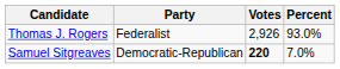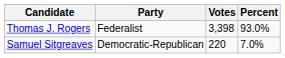 <table class=wikitable>
 <tr>
 <th>Candidate</th>
 <th>Party</th>
 <th>Votes</th>
 <th>Percent</th>
 </tr>
 <tr>
 <td><a href='#'>Thomas J. Rogers</a></td>
 <td>Federalist</td>
-<td>2,926</td>
+<td>3,398</td>
 <td>93.0%</td>
 </tr>
 <tr>
 <td><a href='#'>Samuel Sitgreaves</a></td>
 <td>Democratic-Republican</td>
-<td><strong>220</strong></td>
+<td>220</td>
 <td>7.0%</td>
 </tr>
 </table>
